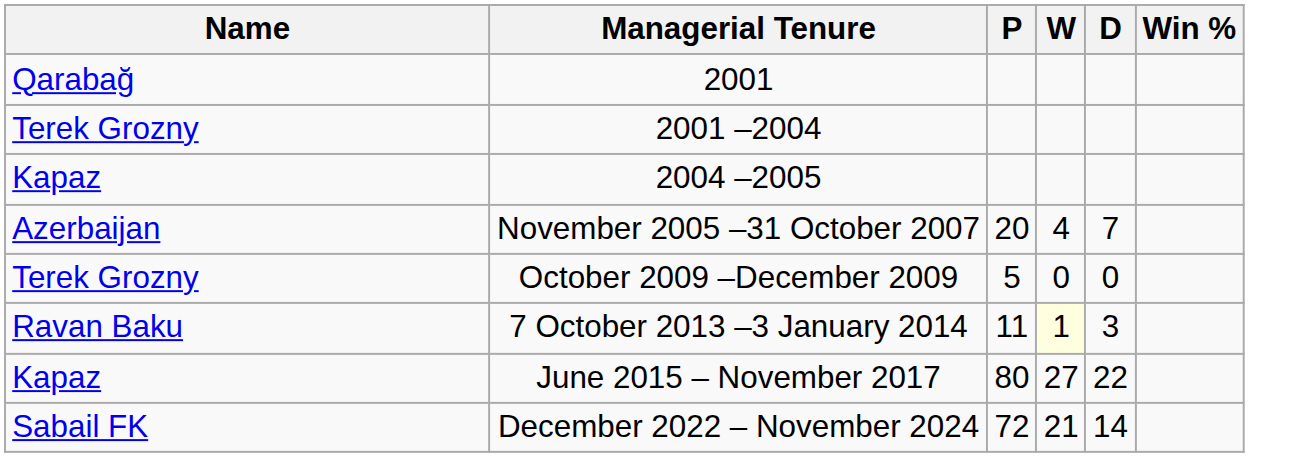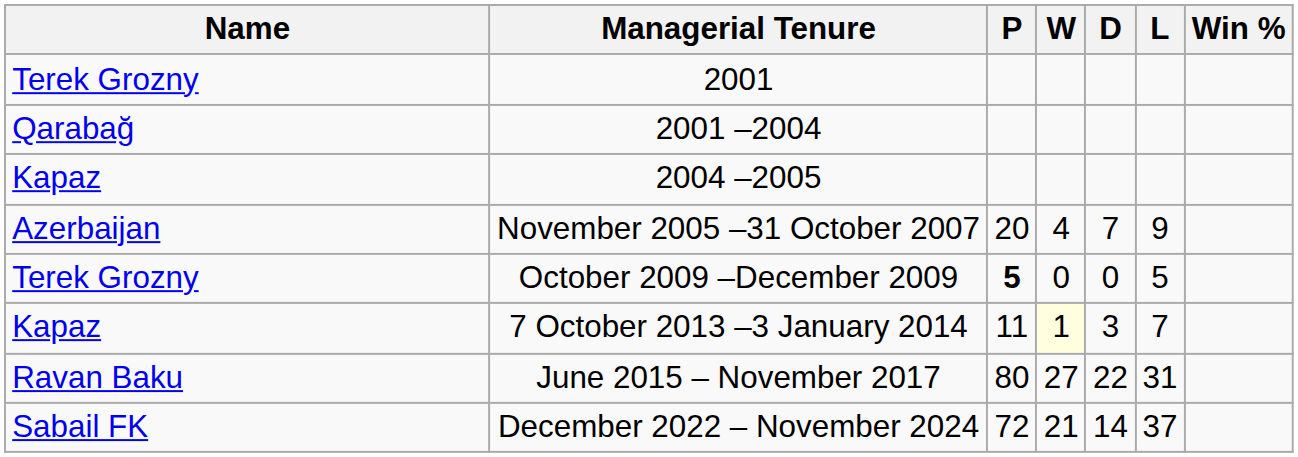 <table class="wikitable sortable" style="text-align: center;">
 <tr>
 <th style="width:15em">Name</th>
 <th>Managerial Tenure</th>
 <th>P</th>
 <th>W</th>
 <th>D</th>
+<th>L</th>
 <th>Win %</th>
 </tr>
 <tr>
-<td align="left"> <a href='#'>Qarabağ</a></td>
+<td align="left"> <a href='#'>Terek Grozny</a></td>
 <td>2001</td>
+<td></td>
 <td></td>
 <td></td>
 <td></td>
 <td></td>
 </tr>
 <tr>
-<td align="left"> <a href='#'>Terek Grozny</a></td>
+<td align="left"> <a href='#'>Qarabağ</a></td>
 <td>2001 –2004</td>
+<td></td>
 <td></td>
 <td></td>
 <td></td>
 <td></td>
 </tr>
 <tr>
 <td align="left"> <a href='#'>Kapaz</a></td>
 <td>2004 –2005</td>
 <td></td>
 <td></td>
 <td></td>
 <td></td>
+<td></td>
 </tr>
 <tr>
 <td align="left"> <a href='#'>Azerbaijan</a></td>
 <td>November 2005 –31 October 2007</td>
 <td>20</td>
 <td>4</td>
 <td>7</td>
+<td>9</td>
 <td></td>
 </tr>
 <tr>
 <td align="left"> <a href='#'>Terek Grozny</a></td>
 <td>October 2009 –December 2009</td>
-<td>5</td>
+<td><strong>5</strong></td>
 <td>0</td>
 <td>0</td>
+<td>5</td>
+<td></td>
+</tr>
+<tr>
+<td align="left"> <a href='#'>Kapaz</a></td>
+<td>7 October 2013 –3 January 2014</td>
+<td>11</td>
+<td style="background: lightyellow;">1</td>
+<td>3</td>
+<td>7</td>
 <td></td>
 </tr>
 <tr>
 <td align="left"> <a href='#'>Ravan Baku</a></td>
-<td>7 October 2013 –3 January 2014</td>
-<td>11</td>
-<td style="background: lightyellow;">1</td>
-<td>3</td>
-<td></td>
-</tr>
-<tr>
-<td align="left"> <a href='#'>Kapaz</a></td>
 <td>June 2015 – November 2017</td>
 <td>80</td>
 <td>27</td>
 <td>22</td>
+<td>31</td>
 <td></td>
 </tr>
 <tr>
 <td align="left"> <a href='#'>Sabail FK</a></td>
 <td>December 2022 – November 2024</td>
 <td>72</td>
 <td>21</td>
 <td>14</td>
+<td>37</td>
 <td></td>
 </tr>
 </table>
